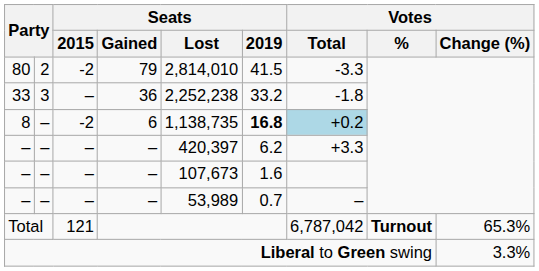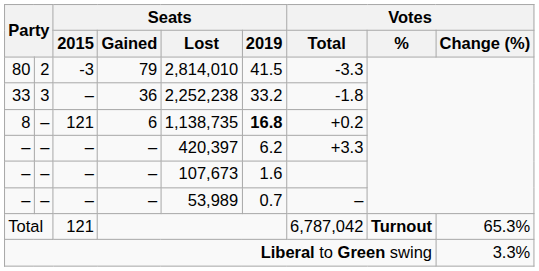 <table class="wikitable" style="text-align:right;">
 <tr>
 <th colspan="2" rowspan="2">Party</th>
 <th colspan="4">Seats</th>
 <th colspan="3">Votes</th>
 </tr>
 <tr>
 <th>2015</th>
 <th>Gained</th>
 <th>Lost</th>
 <th>2019</th>
 <th>Total</th>
 <th>%</th>
 <th>Change (%)</th>
 </tr>
 <tr>
 <td>80</td>
 <td>2</td>
-<td>-2</td>
+<td>-3</td>
 <td>79</td>
 <td>2,814,010</td>
 <td>41.5</td>
 <td>-3.3</td>
 </tr>
 <tr>
 <td>33</td>
 <td>3</td>
 <td>–</td>
 <td>36</td>
 <td>2,252,238</td>
 <td>33.2</td>
 <td>-1.8</td>
 </tr>
 <tr>
 <td>8</td>
 <td>–</td>
-<td>-2</td>
+<td>121</td>
 <td>6</td>
 <td>1,138,735</td>
 <td><strong>16.8</strong></td>
-<td style="background: lightblue;">+0.2</td>
+<td>+0.2</td>
 </tr>
 <tr>
 <td>–</td>
 <td>–</td>
 <td>–</td>
 <td>–</td>
 <td>420,397</td>
 <td>6.2</td>
 <td>+3.3</td>
 </tr>
 <tr>
 <td>–</td>
 <td>–</td>
 <td>–</td>
 <td>–</td>
 <td>107,673</td>
 <td>1.6</td>
 <td></td>
 </tr>
 <tr>
 <td>–</td>
 <td>–</td>
 <td>–</td>
 <td>–</td>
 <td>53,989</td>
 <td>0.7</td>
 <td>–</td>
 </tr>
 <tr>
 <td colspan="2" style="text-align: left;">Total</td>
 <td>121</td>
 <td colspan="3"></td>
 <td>6,787,042</td>
 <td style="text-align: left;"><strong>Turnout</strong></td>
 <td>65.3%</td>
 </tr>
 <tr>
 <td colspan="8"><strong>Liberal</strong> to <strong>Green</strong> swing</td>
 <td>3.3%</td>
 </tr>
 </table>
